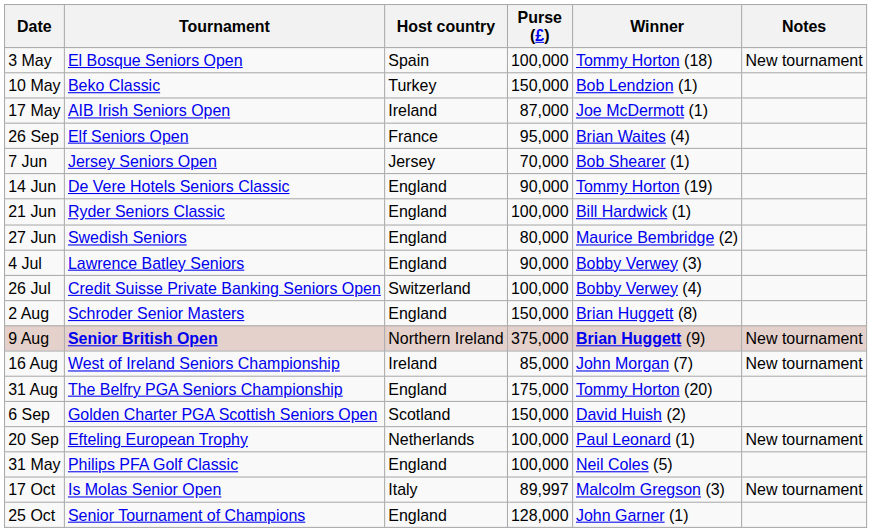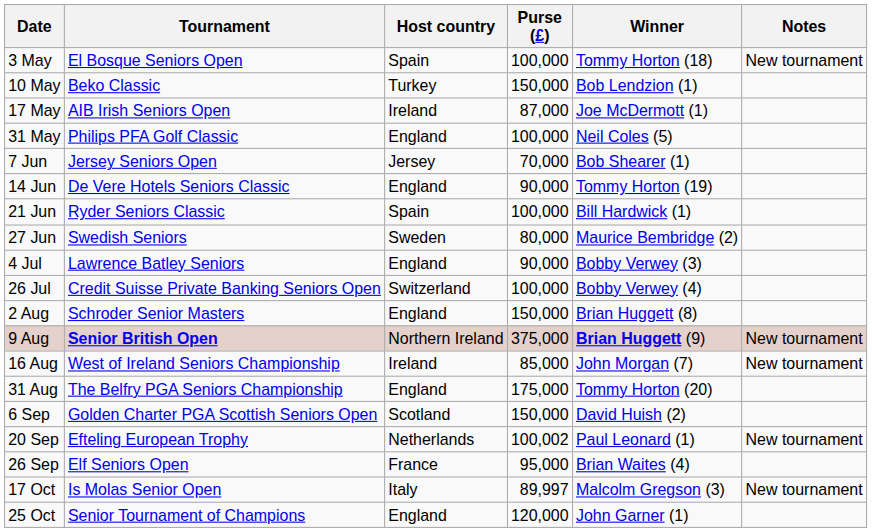 <table class="wikitable" style="font-size:95%">
 <tr>
 <th>Date</th>
 <th>Tournament</th>
 <th>Host country</th>
 <th>Purse<br>(<a href='#'>£</a>)</th>
 <th>Winner</th>
 <th>Notes</th>
 </tr>
 <tr>
 <td>3 May</td>
 <td><a href='#'>El Bosque Seniors Open</a></td>
 <td>Spain</td>
 <td align=right>100,000</td>
 <td> <a href='#'>Tommy Horton</a> (18)</td>
 <td>New tournament</td>
 </tr>
 <tr>
 <td>10 May</td>
 <td><a href='#'>Beko Classic</a></td>
 <td>Turkey</td>
 <td align=right>150,000</td>
 <td> <a href='#'>Bob Lendzion</a> (1)</td>
 <td></td>
 </tr>
 <tr>
 <td>17 May</td>
 <td><a href='#'>AIB Irish Seniors Open</a></td>
 <td>Ireland</td>
 <td align=right>87,000</td>
 <td> <a href='#'>Joe McDermott</a> (1)</td>
 <td></td>
 </tr>
 <tr>
-<td>26 Sep</td>
-<td><a href='#'>Elf Seniors Open</a></td>
-<td>France</td>
-<td align=right>95,000</td>
-<td> <a href='#'>Brian Waites</a> (4)</td>
+<td>31 May</td>
+<td><a href='#'>Philips PFA Golf Classic</a></td>
+<td>England</td>
+<td align=right>100,000</td>
+<td> <a href='#'>Neil Coles</a> (5)</td>
 <td></td>
 </tr>
 <tr>
 <td>7 Jun</td>
 <td><a href='#'>Jersey Seniors Open</a></td>
 <td>Jersey</td>
 <td align=right>70,000</td>
 <td> <a href='#'>Bob Shearer</a> (1)</td>
 <td></td>
 </tr>
 <tr>
 <td>14 Jun</td>
 <td><a href='#'>De Vere Hotels Seniors Classic</a></td>
 <td>England</td>
 <td align=right>90,000</td>
 <td> <a href='#'>Tommy Horton</a> (19)</td>
 <td></td>
 </tr>
 <tr>
 <td>21 Jun</td>
 <td><a href='#'>Ryder Seniors Classic</a></td>
-<td>England</td>
+<td>Spain</td>
 <td align=right>100,000</td>
 <td> <a href='#'>Bill Hardwick</a> (1)</td>
 <td></td>
 </tr>
 <tr>
 <td>27 Jun</td>
 <td><a href='#'>Swedish Seniors</a></td>
-<td>England</td>
+<td>Sweden</td>
 <td align=right>80,000</td>
 <td> <a href='#'>Maurice Bembridge</a> (2)</td>
 <td></td>
 </tr>
 <tr>
 <td>4 Jul</td>
 <td><a href='#'>Lawrence Batley Seniors</a></td>
 <td>England</td>
 <td align=right>90,000</td>
 <td> <a href='#'>Bobby Verwey</a> (3)</td>
 <td></td>
 </tr>
 <tr>
 <td>26 Jul</td>
 <td><a href='#'>Credit Suisse Private Banking Seniors Open</a></td>
 <td>Switzerland</td>
 <td align=right>100,000</td>
 <td> <a href='#'>Bobby Verwey</a> (4)</td>
 <td></td>
 </tr>
 <tr>
 <td>2 Aug</td>
 <td><a href='#'>Schroder Senior Masters</a></td>
 <td>England</td>
 <td align=right>150,000</td>
 <td> <a href='#'>Brian Huggett</a> (8)</td>
 <td></td>
 </tr>
 <tr style="background:#e5d1cb;">
 <td>9 Aug</td>
 <td><strong><a href='#'>Senior British Open</a></strong></td>
 <td>Northern Ireland</td>
 <td align=right>375,000</td>
 <td> <strong><a href='#'>Brian Huggett</a></strong> (9)</td>
 <td>New tournament</td>
 </tr>
 <tr>
 <td>16 Aug</td>
 <td><a href='#'>West of Ireland Seniors Championship</a></td>
 <td>Ireland</td>
 <td align=right>85,000</td>
 <td> <a href='#'>John Morgan</a> (7)</td>
 <td>New tournament</td>
 </tr>
 <tr>
 <td>31 Aug</td>
 <td><a href='#'>The Belfry PGA Seniors Championship</a></td>
 <td>England</td>
 <td align=right>175,000</td>
 <td> <a href='#'>Tommy Horton</a> (20)</td>
 <td></td>
 </tr>
 <tr>
 <td>6 Sep</td>
 <td><a href='#'>Golden Charter PGA Scottish Seniors Open</a></td>
 <td>Scotland</td>
 <td align=right>150,000</td>
 <td> <a href='#'>David Huish</a> (2)</td>
 <td></td>
 </tr>
 <tr>
 <td>20 Sep</td>
 <td><a href='#'>Efteling European Trophy</a></td>
 <td>Netherlands</td>
-<td align=right>100,000</td>
+<td align=right>100,002</td>
 <td> <a href='#'>Paul Leonard</a> (1)</td>
 <td>New tournament</td>
 </tr>
 <tr>
-<td>31 May</td>
-<td><a href='#'>Philips PFA Golf Classic</a></td>
-<td>England</td>
-<td align=right>100,000</td>
-<td> <a href='#'>Neil Coles</a> (5)</td>
+<td>26 Sep</td>
+<td><a href='#'>Elf Seniors Open</a></td>
+<td>France</td>
+<td align=right>95,000</td>
+<td> <a href='#'>Brian Waites</a> (4)</td>
 <td></td>
 </tr>
 <tr>
 <td>17 Oct</td>
 <td><a href='#'>Is Molas Senior Open</a></td>
 <td>Italy</td>
 <td align=right>89,997</td>
 <td> <a href='#'>Malcolm Gregson</a> (3)</td>
 <td>New tournament</td>
 </tr>
 <tr>
 <td>25 Oct</td>
 <td><a href='#'>Senior Tournament of Champions</a></td>
 <td>England</td>
-<td align=right>128,000</td>
+<td align=right>120,000</td>
 <td> <a href='#'>John Garner</a> (1)</td>
 <td></td>
 </tr>
 </table>
